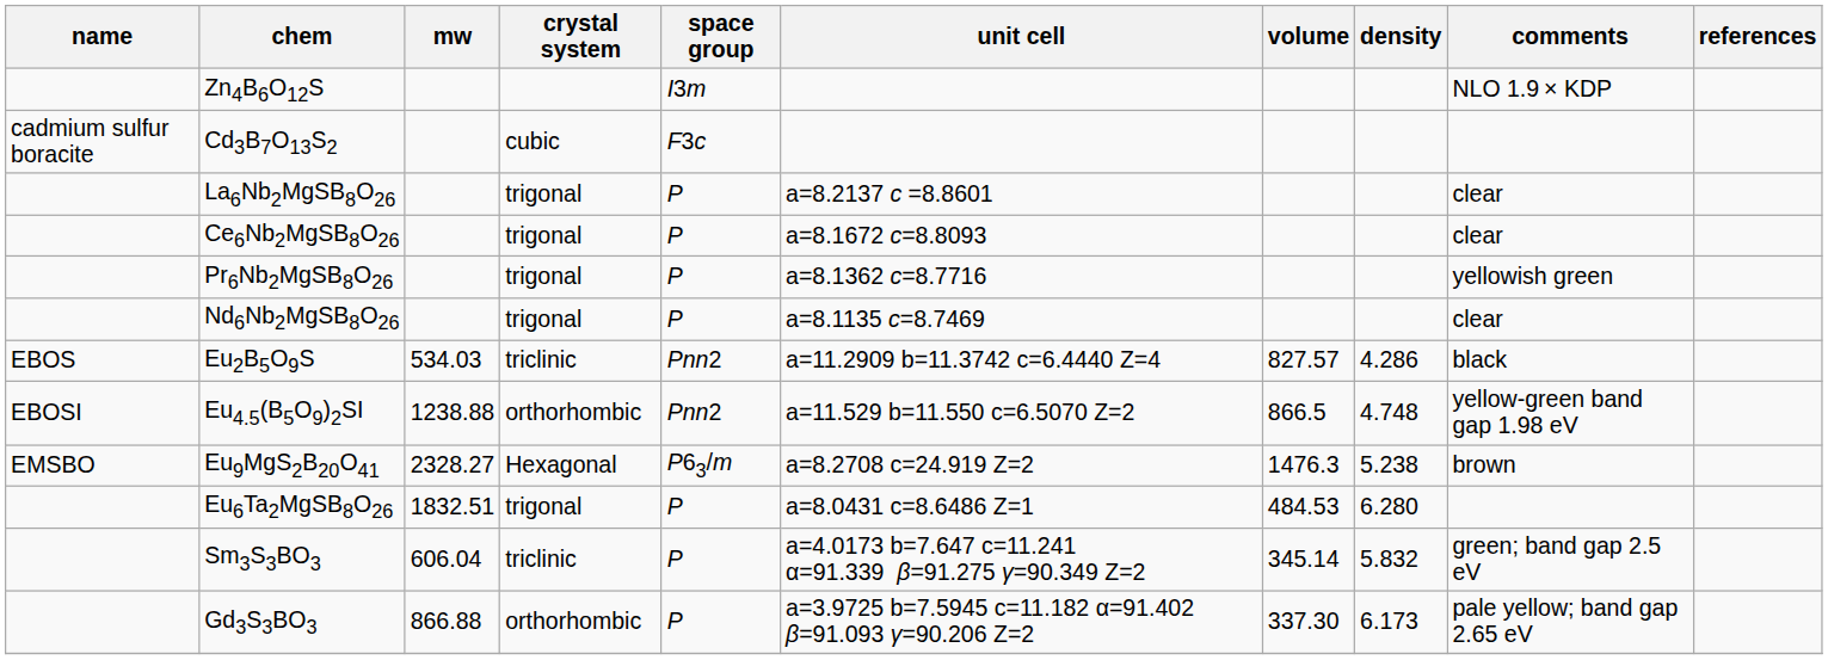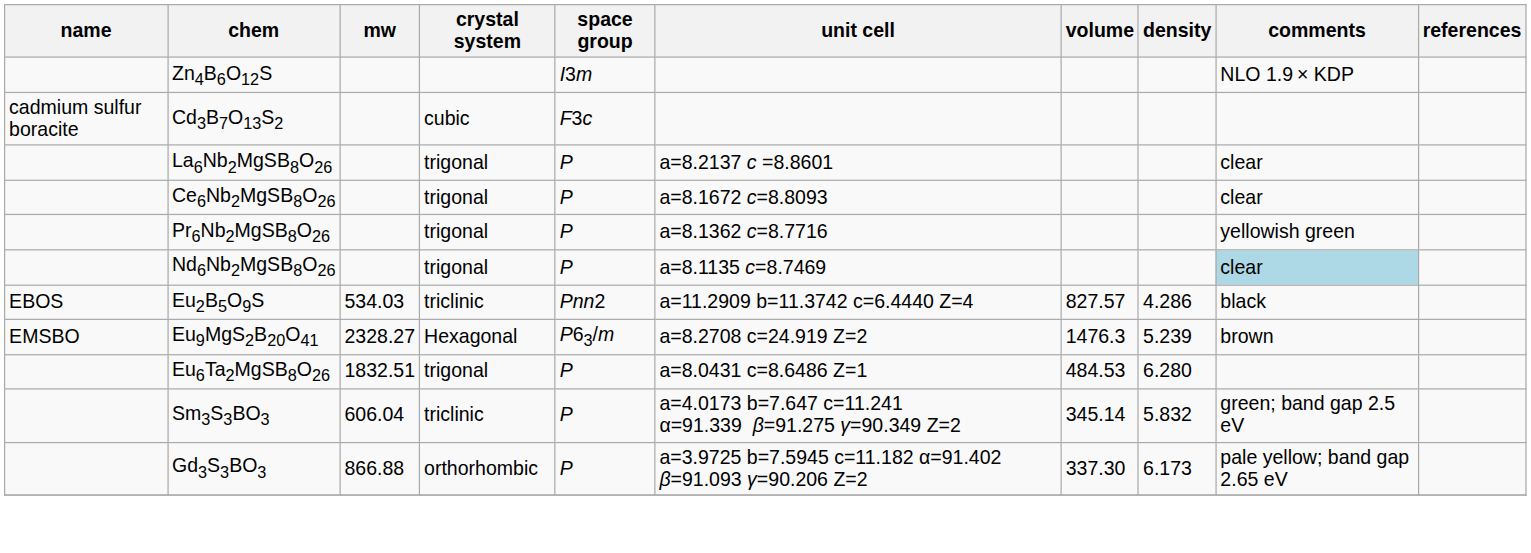 <table class="wikitable">
 <tr>
 <th>name</th>
 <th>chem</th>
 <th>mw</th>
 <th>crystal system</th>
 <th>space group</th>
 <th>unit cell</th>
 <th>volume</th>
 <th>density</th>
 <th>comments</th>
 <th>references</th>
 </tr>
 <tr>
 <td></td>
 <td>Zn<sub>4</sub>B<sub>6</sub>O<sub>12</sub>S</td>
 <td></td>
 <td></td>
 <td><em>I</em>3<em>m</em></td>
 <td></td>
 <td></td>
 <td></td>
 <td>NLO 1.9 × KDP</td>
 <td></td>
 </tr>
 <tr>
 <td>cadmium sulfur boracite</td>
 <td>Cd<sub>3</sub>B<sub>7</sub>O<sub>13</sub>S<sub>2</sub></td>
 <td></td>
 <td>cubic</td>
 <td><em>F</em>3<em>c</em></td>
 <td></td>
 <td></td>
 <td></td>
 <td></td>
 <td></td>
 </tr>
 <tr>
 <td></td>
 <td>La<sub>6</sub>Nb<sub>2</sub>MgSB<sub>8</sub>O<sub>26</sub></td>
 <td></td>
 <td>trigonal</td>
 <td><em>P</em></td>
 <td>a=8.2137 <em>c</em> =8.8601</td>
 <td></td>
 <td></td>
 <td>clear</td>
 <td></td>
 </tr>
 <tr>
 <td></td>
 <td>Ce<sub>6</sub>Nb<sub>2</sub>MgSB<sub>8</sub>O<sub>26</sub></td>
 <td></td>
 <td>trigonal</td>
 <td><em>P</em></td>
 <td>a=8.1672 <em>c</em>=8.8093</td>
 <td></td>
 <td></td>
 <td>clear</td>
 <td></td>
 </tr>
 <tr>
 <td></td>
 <td>Pr<sub>6</sub>Nb<sub>2</sub>MgSB<sub>8</sub>O<sub>26</sub></td>
 <td></td>
 <td>trigonal</td>
 <td><em>P</em></td>
 <td>a=8.1362 <em>c</em>=8.7716</td>
 <td></td>
 <td></td>
 <td>yellowish green</td>
 <td></td>
 </tr>
 <tr>
 <td></td>
 <td>Nd<sub>6</sub>Nb<sub>2</sub>MgSB<sub>8</sub>O<sub>26</sub></td>
 <td></td>
 <td>trigonal</td>
 <td><em>P</em></td>
 <td>a=8.1135 <em>c</em>=8.7469</td>
 <td></td>
 <td></td>
-<td>clear</td>
+<td style="background: lightblue;">clear</td>
 <td></td>
 </tr>
 <tr>
 <td>EBOS</td>
 <td>Eu<sub>2</sub>B<sub>5</sub>O<sub>9</sub>S</td>
 <td>534.03</td>
 <td>triclinic</td>
 <td><em>Pnn</em>2</td>
 <td>a=11.2909 b=11.3742 c=6.4440 Z=4</td>
 <td>827.57</td>
 <td>4.286</td>
 <td>black</td>
 <td></td>
 </tr>
 <tr>
-<td>EBOSI</td>
-<td>Eu<sub>4.5</sub>(B<sub>5</sub>O<sub>9</sub>)<sub>2</sub>SI</td>
-<td>1238.88</td>
-<td>orthorhombic</td>
-<td><em>Pnn</em>2</td>
-<td>a=11.529 b=11.550 c=6.5070 Z=2</td>
-<td>866.5</td>
-<td>4.748</td>
-<td>yellow-green band gap 1.98 eV</td>
-<td></td>
-</tr>
-<tr>
 <td>EMSBO</td>
 <td>Eu<sub>9</sub>MgS<sub>2</sub>B<sub>20</sub>O<sub>41</sub></td>
 <td>2328.27</td>
 <td>Hexagonal</td>
 <td><em>P</em>6<sub>3</sub>/<em>m</em></td>
 <td>a=8.2708 c=24.919 Z=2</td>
 <td>1476.3</td>
-<td>5.238</td>
+<td>5.239</td>
 <td>brown</td>
 <td></td>
 </tr>
 <tr>
 <td></td>
 <td>Eu<sub>6</sub>Ta<sub>2</sub>MgSB<sub>8</sub>O<sub>26</sub></td>
 <td>1832.51</td>
 <td>trigonal</td>
 <td><em>P</em></td>
 <td>a=8.0431 c=8.6486 Z=1</td>
 <td>484.53</td>
 <td>6.280</td>
 <td></td>
 <td></td>
 </tr>
 <tr>
 <td></td>
 <td>Sm<sub>3</sub>S<sub>3</sub>BO<sub>3</sub></td>
 <td>606.04</td>
 <td>triclinic</td>
 <td><em>P</em></td>
 <td>a=4.0173 b=7.647 c=11.241  α=91.339  <em>β</em>=91.275 <em>γ</em>=90.349 Z=2</td>
 <td>345.14</td>
 <td>5.832</td>
 <td>green; band gap 2.5 eV</td>
 <td></td>
 </tr>
 <tr>
 <td></td>
 <td>Gd<sub>3</sub>S<sub>3</sub>BO<sub>3</sub></td>
 <td>866.88</td>
 <td>orthorhombic</td>
 <td><em>P</em></td>
 <td>a=3.9725 b=7.5945 c=11.182 α=91.402 <em>β</em>=91.093 <em>γ</em>=90.206 Z=2</td>
 <td>337.30</td>
 <td>6.173</td>
 <td>pale yellow; band gap 2.65 eV</td>
 <td></td>
 </tr>
 <tr>
 </tr>
 </table>
